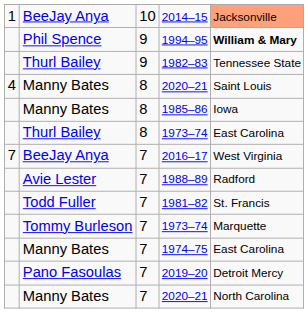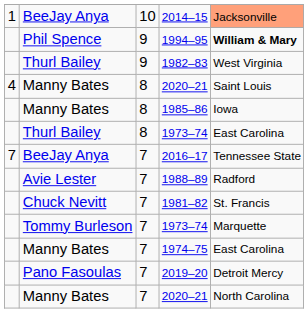 <table class="wikitable">
 <tr>
 </tr>
 <tr>
 <td>1</td>
 <td><a href='#'>BeeJay Anya</a></td>
 <td>10</td>
 <td style="font-size:80%;"><a href='#'>2014–15</a></td>
 <td style="background: lightsalmon; font-size:80%;">Jacksonville</td>
 </tr>
 <tr>
 <td></td>
 <td><a href='#'>Phil Spence</a></td>
 <td>9</td>
 <td style="font-size:80%;"><a href='#'>1994–95</a></td>
 <td style="font-size:80%;"><strong>William & Mary</strong></td>
 </tr>
 <tr>
 <td></td>
 <td><a href='#'>Thurl Bailey</a></td>
 <td>9</td>
 <td style="font-size:80%;"><a href='#'>1982–83</a></td>
-<td style="font-size:80%;">Tennessee State</td>
+<td style="font-size:80%;">West Virginia</td>
 </tr>
 <tr>
 <td>4</td>
 <td>Manny Bates</td>
 <td>8</td>
 <td style="font-size:80%;"><a href='#'>2020–21</a></td>
 <td style="font-size:80%;">Saint Louis</td>
 </tr>
 <tr>
 <td></td>
 <td>Manny Bates</td>
 <td>8</td>
 <td style="font-size:80%;"><a href='#'>1985–86</a></td>
 <td style="font-size:80%;">Iowa</td>
 </tr>
 <tr>
 <td></td>
 <td><a href='#'>Thurl Bailey</a></td>
 <td>8</td>
 <td style="font-size:80%;"><a href='#'>1973–74</a></td>
 <td style="font-size:80%;">East Carolina</td>
 </tr>
 <tr>
 <td>7</td>
 <td><a href='#'>BeeJay Anya</a></td>
 <td>7</td>
 <td style="font-size:80%;"><a href='#'>2016–17</a></td>
-<td style="font-size:80%;">West Virginia</td>
+<td style="font-size:80%;">Tennessee State</td>
 </tr>
 <tr>
 <td></td>
 <td><a href='#'>Avie Lester</a></td>
 <td>7</td>
 <td style="font-size:80%;"><a href='#'>1988–89</a></td>
 <td style="font-size:80%;">Radford</td>
 </tr>
 <tr>
 <td></td>
-<td><a href='#'>Todd Fuller</a></td>
+<td><a href='#'>Chuck Nevitt</a></td>
 <td>7</td>
 <td style="font-size:80%;"><a href='#'>1981–82</a></td>
 <td style="font-size:80%;">St. Francis</td>
 </tr>
 <tr>
 <td></td>
 <td><a href='#'>Tommy Burleson</a></td>
 <td>7</td>
 <td style="font-size:80%;"><a href='#'>1973–74</a></td>
 <td style="font-size:80%;">Marquette</td>
 </tr>
 <tr>
 <td></td>
 <td>Manny Bates</td>
 <td>7</td>
 <td style="font-size:80%;"><a href='#'>1974–75</a></td>
 <td style="font-size:80%;">East Carolina</td>
 </tr>
 <tr>
 <td></td>
 <td><a href='#'>Pano Fasoulas</a></td>
 <td>7</td>
 <td style="font-size:80%;"><a href='#'>2019–20</a></td>
 <td style="font-size:80%;">Detroit Mercy</td>
 </tr>
 <tr>
 <td></td>
 <td>Manny Bates</td>
 <td>7</td>
 <td style="font-size:80%;"><a href='#'>2020–21</a></td>
 <td style="font-size:80%;">North Carolina</td>
 </tr>
 </table>
